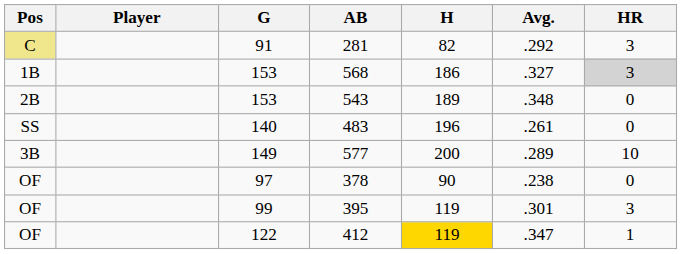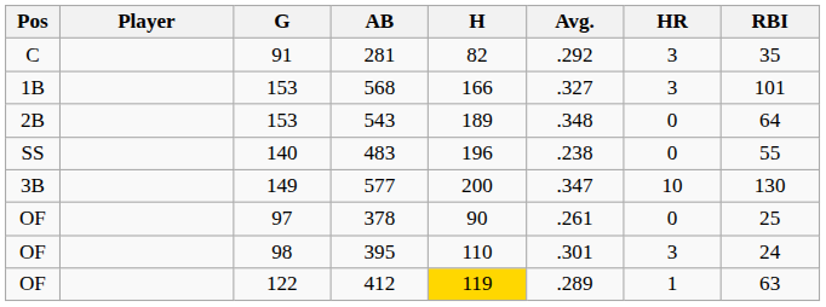 <table class="wikitable sortable">
 <tr>
 <th bgcolor="#DDDDFF" width="5%">Pos</th>
 <th bgcolor="#DDDDFF" width="16%">Player</th>
 <th bgcolor="#DDDDFF" width="9%">G</th>
 <th bgcolor="#DDDDFF" width="9%">AB</th>
 <th bgcolor="#DDDDFF" width="9%">H</th>
 <th bgcolor="#DDDDFF" width="9%">Avg.</th>
 <th bgcolor="#DDDDFF" width="9%">HR</th>
+<th bgcolor="#DDDDFF" width="9%">RBI</th>
 </tr>
 <tr align="center">
-<td style="background: khaki;">C</td>
+<td>C</td>
 <td></td>
 <td>91</td>
 <td>281</td>
 <td>82</td>
 <td>.292</td>
 <td>3</td>
+<td>35</td>
 </tr>
 <tr align="center">
 <td>1B</td>
 <td></td>
 <td>153</td>
 <td>568</td>
-<td>186</td>
+<td>166</td>
 <td>.327</td>
-<td style="background: lightgrey;">3</td>
+<td>3</td>
+<td>101</td>
 </tr>
 <tr align="center">
 <td>2B</td>
 <td></td>
 <td>153</td>
 <td>543</td>
 <td>189</td>
 <td>.348</td>
 <td>0</td>
+<td>64</td>
 </tr>
 <tr align="center">
 <td>SS</td>
 <td></td>
 <td>140</td>
 <td>483</td>
 <td>196</td>
-<td>.261</td>
+<td>.238</td>
 <td>0</td>
+<td>55</td>
 </tr>
 <tr align="center">
 <td>3B</td>
 <td></td>
 <td>149</td>
 <td>577</td>
 <td>200</td>
-<td>.289</td>
+<td>.347</td>
 <td>10</td>
+<td>130</td>
 </tr>
 <tr align="center">
 <td>OF</td>
 <td></td>
 <td>97</td>
 <td>378</td>
 <td>90</td>
-<td>.238</td>
+<td>.261</td>
 <td>0</td>
+<td>25</td>
 </tr>
 <tr align="center">
 <td>OF</td>
 <td></td>
-<td>99</td>
+<td>98</td>
 <td>395</td>
-<td>119</td>
+<td>110</td>
 <td>.301</td>
 <td>3</td>
+<td>24</td>
 </tr>
 <tr align="center">
 <td>OF</td>
 <td></td>
 <td>122</td>
 <td>412</td>
 <td style="background: gold;">119</td>
-<td>.347</td>
+<td>.289</td>
 <td>1</td>
+<td>63</td>
 </tr>
 </table>
